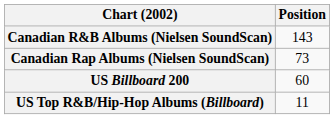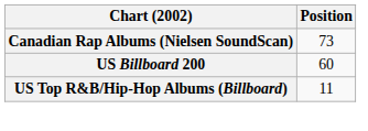 <table class="wikitable sortable plainrowheaders" style="text-align:center">
 <tr>
 <th scope="col">Chart (2002)</th>
 <th scope="col">Position</th>
-</tr>
-<tr>
-<th scope="row">Canadian R&B Albums (Nielsen SoundScan)</th>
-<td>143</td>
 </tr>
 <tr>
 <th scope="row">Canadian Rap Albums (Nielsen SoundScan)</th>
 <td>73</td>
 </tr>
 <tr>
 <th scope="row">US <em>Billboard</em> 200</th>
 <td>60</td>
 </tr>
 <tr>
 <th scope="row">US Top R&B/Hip-Hop Albums (<em>Billboard</em>)</th>
 <td>11</td>
 </tr>
 </table>
